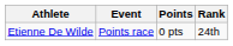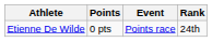 <table class=wikitable style="font-size:90%">
 <tr>
 <th>Athlete</th>
+<th>Points</th>
 <th>Event</th>
-<th>Points</th>
 <th>Rank</th>
 </tr>
 <tr>
 <td><a href='#'>Etienne De Wilde</a></td>
+<td>0 pts</td>
 <td><a href='#'>Points race</a></td>
-<td>0 pts</td>
 <td>24th</td>
 </tr>
 </table>
